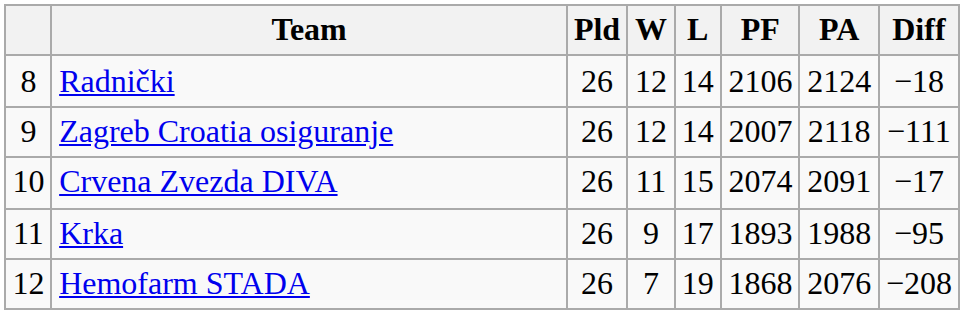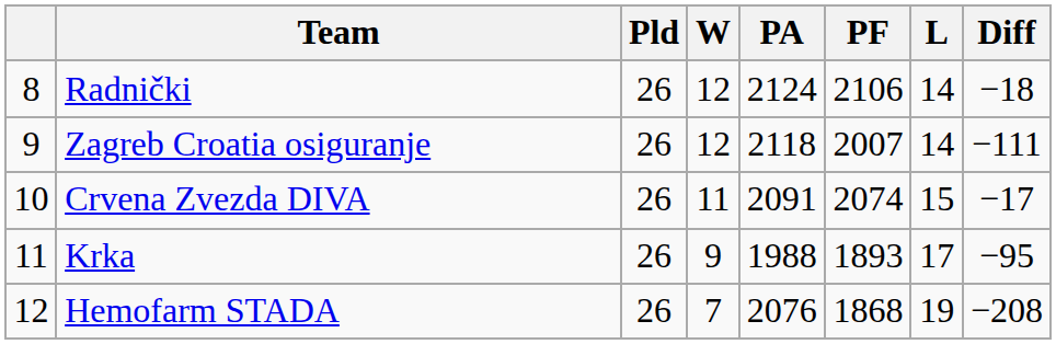 <table class="wikitable sortable" style="text-align:center">
 <tr>
 <th></th>
 <th width="250">Team</th>
 <th>Pld</th>
 <th>W</th>
+<th>PA</th>
+<th>PF</th>
 <th>L</th>
-<th>PF</th>
-<th>PA</th>
 <th>Diff</th>
 </tr>
 <tr>
 <td>8</td>
 <td align=left> <a href='#'>Radnički</a></td>
 <td>26</td>
 <td>12</td>
+<td>2124</td>
+<td>2106</td>
 <td>14</td>
-<td>2106</td>
-<td>2124</td>
 <td>−18</td>
 </tr>
 <tr>
 <td>9</td>
 <td align=left> <a href='#'>Zagreb Croatia osiguranje</a></td>
 <td>26</td>
 <td>12</td>
+<td>2118</td>
+<td>2007</td>
 <td>14</td>
-<td>2007</td>
-<td>2118</td>
 <td>−111</td>
 </tr>
 <tr>
 <td>10</td>
 <td align=left> <a href='#'>Crvena Zvezda DIVA</a></td>
 <td>26</td>
 <td>11</td>
+<td>2091</td>
+<td>2074</td>
 <td>15</td>
-<td>2074</td>
-<td>2091</td>
 <td>−17</td>
 </tr>
 <tr>
 <td>11</td>
 <td align=left> <a href='#'>Krka</a></td>
 <td>26</td>
 <td>9</td>
+<td>1988</td>
+<td>1893</td>
 <td>17</td>
-<td>1893</td>
-<td>1988</td>
 <td>−95</td>
 </tr>
 <tr>
 <td>12</td>
 <td align=left> <a href='#'>Hemofarm STADA</a></td>
 <td>26</td>
 <td>7</td>
+<td>2076</td>
+<td>1868</td>
 <td>19</td>
-<td>1868</td>
-<td>2076</td>
 <td>−208</td>
 </tr>
 </table>
